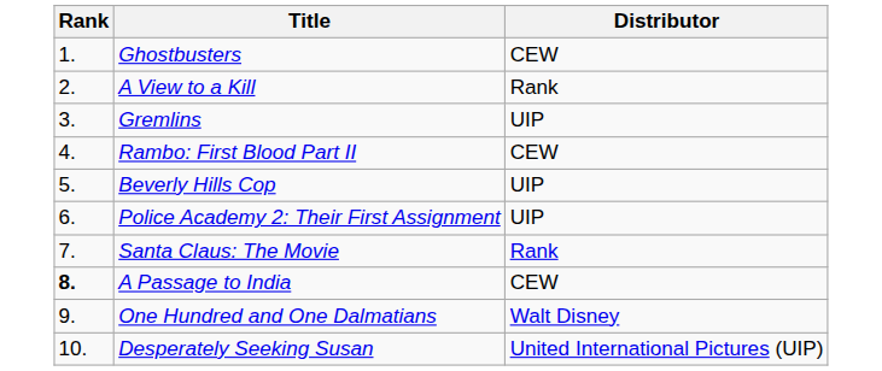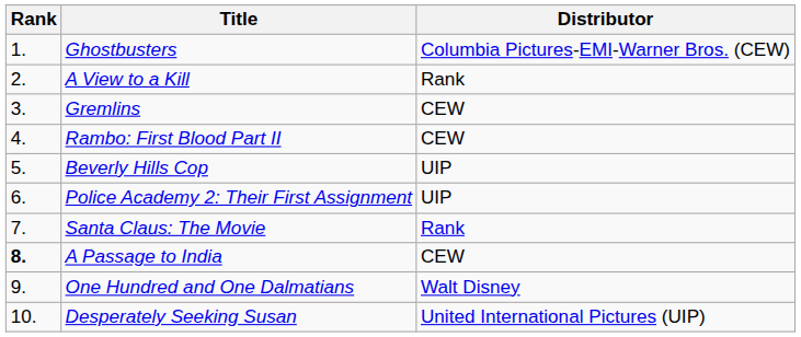 <table class="wikitable sortable" style="margin:auto; margin:auto;">
 <tr>
 <th>Rank</th>
 <th>Title</th>
 <th>Distributor</th>
 </tr>
 <tr>
 <td>1.</td>
 <td><em><a href='#'>Ghostbusters</a></em></td>
-<td>CEW</td>
+<td><a href='#'>Columbia Pictures</a>-<a href='#'>EMI</a>-<a href='#'>Warner Bros.</a> (CEW)</td>
 </tr>
 <tr>
 <td>2.</td>
 <td><em><a href='#'>A View to a Kill</a></em></td>
 <td>Rank</td>
 </tr>
 <tr>
 <td>3.</td>
 <td><em><a href='#'>Gremlins</a></em></td>
-<td>UIP</td>
+<td>CEW</td>
 </tr>
 <tr>
 <td>4.</td>
 <td><em><a href='#'>Rambo: First Blood Part II</a></em></td>
 <td>CEW</td>
 </tr>
 <tr>
 <td>5.</td>
 <td><em><a href='#'>Beverly Hills Cop</a></em></td>
 <td>UIP</td>
 </tr>
 <tr>
 <td>6.</td>
 <td><em><a href='#'>Police Academy 2: Their First Assignment</a></em></td>
 <td>UIP</td>
 </tr>
 <tr>
 <td>7.</td>
 <td><em><a href='#'>Santa Claus: The Movie</a></em></td>
 <td><a href='#'>Rank</a></td>
 </tr>
 <tr>
 <td><strong>8.</strong></td>
 <td><em><a href='#'>A Passage to India</a></em></td>
 <td>CEW</td>
 </tr>
 <tr>
 <td>9.</td>
 <td><em><a href='#'>One Hundred and One Dalmatians</a></em></td>
 <td><a href='#'>Walt Disney</a></td>
 </tr>
 <tr>
 <td>10.</td>
 <td><em><a href='#'>Desperately Seeking Susan</a></em></td>
 <td><a href='#'>United International Pictures</a> (UIP)</td>
 </tr>
 </table>
